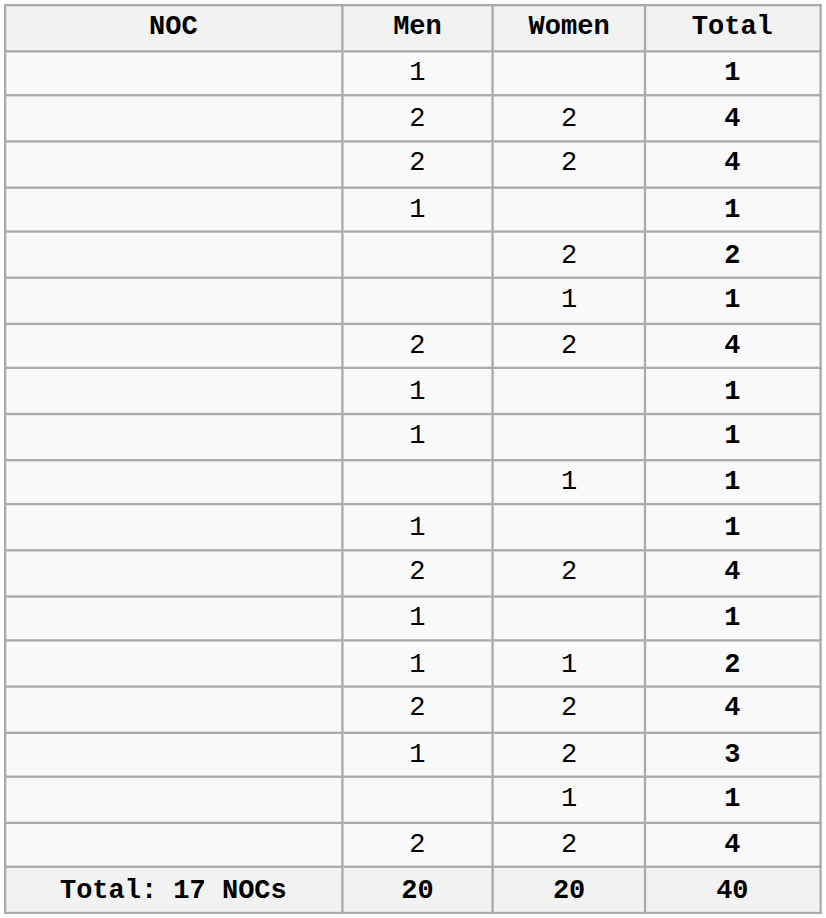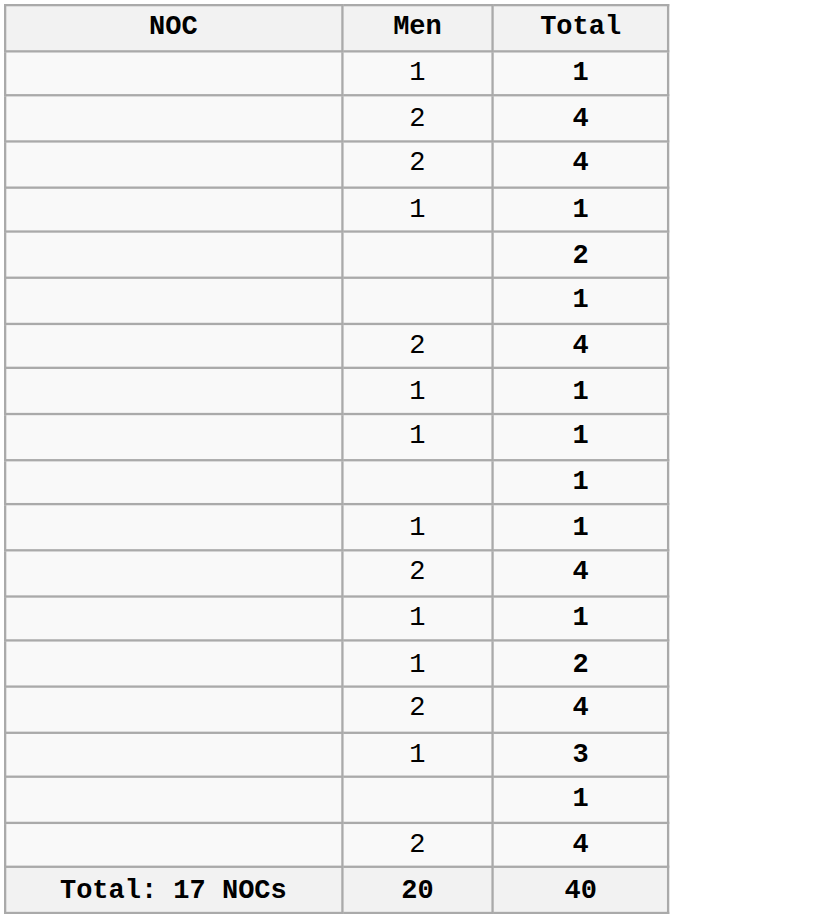 <table class="wikitable" style="text-align:center; font-size:90%">
 <tr>
 <th width=140 align="left">NOC</th>
 <th width=60>Men</th>
-<th width=60>Women</th>
 <th width=70>Total</th>
 </tr>
 <tr>
 <td align=left></td>
 <td>1</td>
+<td><strong>1</strong></td>
+</tr>
+<tr>
+<td align=left></td>
+<td>2</td>
+<td><strong>4</strong></td>
+</tr>
+<tr>
+<td align=left></td>
+<td>2</td>
+<td><strong>4</strong></td>
+</tr>
+<tr>
+<td align=left></td>
+<td>1</td>
+<td><strong>1</strong></td>
+</tr>
+<tr>
+<td align=left></td>
+<td></td>
+<td><strong>2</strong></td>
+</tr>
+<tr>
+<td align=left></td>
 <td></td>
 <td><strong>1</strong></td>
 </tr>
 <tr>
 <td align=left></td>
 <td>2</td>
-<td>2</td>
 <td><strong>4</strong></td>
 </tr>
 <tr>
 <td align=left></td>
-<td>2</td>
+<td>1</td>
+<td><strong>1</strong></td>
+</tr>
+<tr>
+<td align=left></td>
+<td>1</td>
+<td><strong>1</strong></td>
+</tr>
+<tr>
+<td align=left></td>
+<td></td>
+<td><strong>1</strong></td>
+</tr>
+<tr>
+<td align=left></td>
+<td>1</td>
+<td><strong>1</strong></td>
+</tr>
+<tr>
+<td align=left></td>
 <td>2</td>
 <td><strong>4</strong></td>
 </tr>
 <tr>
 <td align=left></td>
 <td>1</td>
-<td></td>
 <td><strong>1</strong></td>
 </tr>
 <tr>
 <td align=left></td>
-<td></td>
-<td>2</td>
+<td>1</td>
 <td><strong>2</strong></td>
 </tr>
 <tr>
 <td align=left></td>
-<td></td>
-<td>1</td>
-<td><strong>1</strong></td>
-</tr>
-<tr>
-<td align=left></td>
-<td>2</td>
 <td>2</td>
 <td><strong>4</strong></td>
 </tr>
 <tr>
 <td align=left></td>
 <td>1</td>
-<td></td>
-<td><strong>1</strong></td>
+<td><strong>3</strong></td>
 </tr>
 <tr>
 <td align=left></td>
-<td>1</td>
-<td></td>
-<td><strong>1</strong></td>
-</tr>
-<tr>
-<td align=left></td>
-<td></td>
-<td>1</td>
-<td><strong>1</strong></td>
-</tr>
-<tr>
-<td align=left></td>
-<td>1</td>
 <td></td>
 <td><strong>1</strong></td>
 </tr>
 <tr>
 <td align=left></td>
 <td>2</td>
-<td>2</td>
-<td><strong>4</strong></td>
-</tr>
-<tr>
-<td align=left></td>
-<td>1</td>
-<td></td>
-<td><strong>1</strong></td>
-</tr>
-<tr>
-<td align=left></td>
-<td>1</td>
-<td>1</td>
-<td><strong>2</strong></td>
-</tr>
-<tr>
-<td align=left></td>
-<td>2</td>
-<td>2</td>
-<td><strong>4</strong></td>
-</tr>
-<tr>
-<td align=left></td>
-<td>1</td>
-<td>2</td>
-<td><strong>3</strong></td>
-</tr>
-<tr>
-<td align=left></td>
-<td></td>
-<td>1</td>
-<td><strong>1</strong></td>
-</tr>
-<tr>
-<td align=left></td>
-<td>2</td>
-<td>2</td>
 <td><strong>4</strong></td>
 </tr>
 <tr>
 <th>Total: 17 NOCs</th>
 <th>20</th>
-<th>20</th>
 <th>40</th>
 </tr>
 </table>
